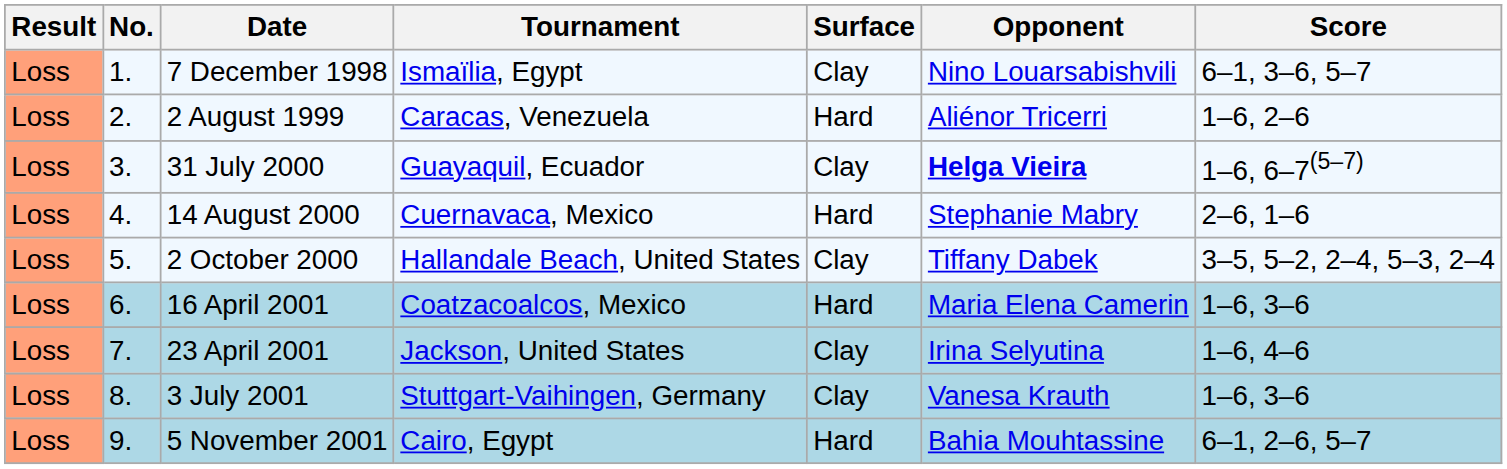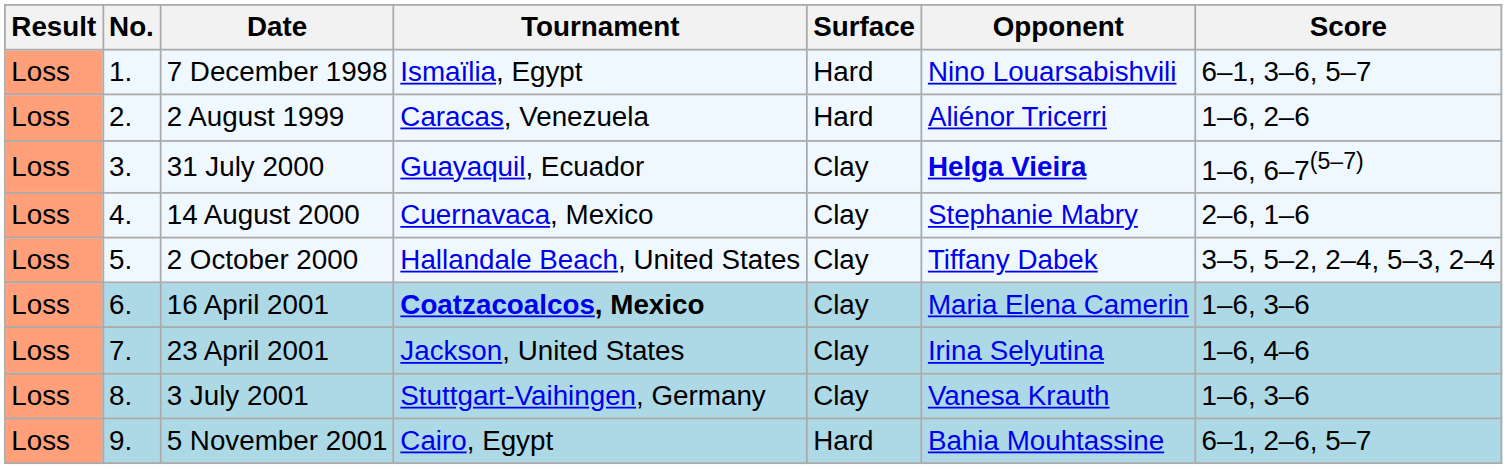 <table class="sortable wikitable" style=font-size:97%>
 <tr>
 <th>Result</th>
 <th>No.</th>
 <th>Date</th>
 <th>Tournament</th>
 <th>Surface</th>
 <th>Opponent</th>
 <th class="unsortable">Score</th>
 </tr>
 <tr style="background:#f0f8ff;">
 <td style="background:#ffa07a;">Loss</td>
 <td>1.</td>
 <td>7 December 1998</td>
 <td><a href='#'>Ismaïlia</a>, Egypt</td>
-<td>Clay</td>
+<td>Hard</td>
 <td> <a href='#'>Nino Louarsabishvili</a></td>
 <td>6–1, 3–6, 5–7</td>
 </tr>
 <tr style="background:#f0f8ff;">
 <td style="background:#ffa07a;">Loss</td>
 <td>2.</td>
 <td>2 August 1999</td>
 <td><a href='#'>Caracas</a>, Venezuela</td>
 <td>Hard</td>
 <td> <a href='#'>Aliénor Tricerri</a></td>
 <td>1–6, 2–6</td>
 </tr>
 <tr style="background:#f0f8ff;">
 <td style="background:#ffa07a;">Loss</td>
 <td>3.</td>
 <td>31 July 2000</td>
 <td><a href='#'>Guayaquil</a>, Ecuador</td>
 <td>Clay</td>
 <td><strong> <a href='#'>Helga Vieira</a></strong></td>
 <td>1–6, 6–7<sup>(5–7)</sup></td>
 </tr>
 <tr style="background:#f0f8ff;">
 <td style="background:#ffa07a;">Loss</td>
 <td>4.</td>
 <td>14 August 2000</td>
 <td><a href='#'>Cuernavaca</a>, Mexico</td>
-<td>Hard</td>
+<td>Clay</td>
 <td> <a href='#'>Stephanie Mabry</a></td>
 <td>2–6, 1–6</td>
 </tr>
 <tr style="background:#f0f8ff;">
 <td style="background:#ffa07a;">Loss</td>
 <td>5.</td>
 <td>2 October 2000</td>
 <td><a href='#'>Hallandale Beach</a>, United States</td>
 <td>Clay</td>
 <td> <a href='#'>Tiffany Dabek</a></td>
 <td>3–5, 5–2, 2–4, 5–3, 2–4</td>
 </tr>
 <tr style="background:lightblue;">
 <td style="background:#ffa07a;">Loss</td>
 <td>6.</td>
 <td>16 April 2001</td>
-<td><a href='#'>Coatzacoalcos</a>, Mexico</td>
-<td>Hard</td>
+<td><strong><a href='#'>Coatzacoalcos</a>, Mexico</strong></td>
+<td>Clay</td>
 <td> <a href='#'>Maria Elena Camerin</a></td>
 <td>1–6, 3–6</td>
 </tr>
 <tr style="background:lightblue;">
 <td style="background:#ffa07a;">Loss</td>
 <td>7.</td>
 <td>23 April 2001</td>
 <td><a href='#'>Jackson</a>, United States</td>
 <td>Clay</td>
 <td> <a href='#'>Irina Selyutina</a></td>
 <td>1–6, 4–6</td>
 </tr>
 <tr style="background:lightblue;">
 <td style="background:#ffa07a;">Loss</td>
 <td>8.</td>
 <td>3 July 2001</td>
 <td><a href='#'>Stuttgart-Vaihingen</a>, Germany</td>
 <td>Clay</td>
 <td> <a href='#'>Vanesa Krauth</a></td>
 <td>1–6, 3–6</td>
 </tr>
 <tr style="background:lightblue;">
 <td style="background:#ffa07a;">Loss</td>
 <td>9.</td>
 <td>5 November 2001</td>
 <td><a href='#'>Cairo</a>, Egypt</td>
 <td>Hard</td>
 <td> <a href='#'>Bahia Mouhtassine</a></td>
 <td>6–1, 2–6, 5–7</td>
 </tr>
 </table>
